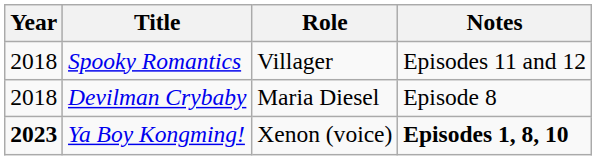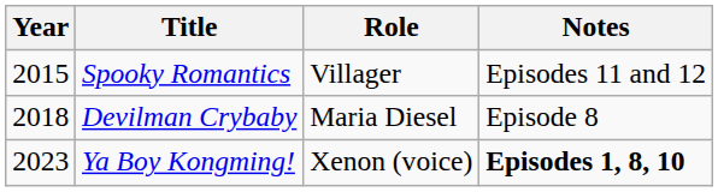 <table class="wikitable sortable">
 <tr>
 <th>Year</th>
 <th>Title</th>
 <th>Role</th>
 <th class="unsortable">Notes</th>
 </tr>
 <tr>
-<td>2018</td>
+<td>2015</td>
 <td><em><a href='#'>Spooky Romantics</a></em></td>
 <td>Villager</td>
 <td>Episodes 11 and 12</td>
 </tr>
 <tr>
 <td>2018</td>
 <td><em><a href='#'>Devilman Crybaby</a></em></td>
 <td>Maria Diesel</td>
 <td>Episode 8</td>
 </tr>
 <tr>
-<td><strong>2023</strong></td>
+<td>2023</td>
 <td><em><a href='#'>Ya Boy Kongming!</a></em></td>
 <td>Xenon (voice)</td>
 <td><strong>Episodes 1, 8, 10</strong></td>
 </tr>
 </table>
